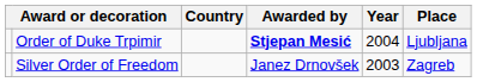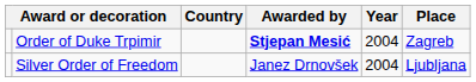 <table class="wikitable" style="text-align:left;">
 <tr>
 <th colspan=2>Award or decoration</th>
 <th>Country</th>
 <th>Awarded by</th>
 <th>Year</th>
 <th>Place</th>
 </tr>
 <tr>
 <td></td>
 <td><a href='#'>Order of Duke Trpimir</a></td>
 <td></td>
 <td><strong><a href='#'>Stjepan Mesić</a></strong></td>
 <td>2004</td>
-<td><a href='#'>Ljubljana</a></td>
+<td><a href='#'>Zagreb</a></td>
 </tr>
 <tr>
 <td></td>
 <td><a href='#'>Silver Order of Freedom</a></td>
 <td></td>
 <td><a href='#'>Janez Drnovšek</a></td>
-<td>2003</td>
-<td><a href='#'>Zagreb</a></td>
+<td>2004</td>
+<td><a href='#'>Ljubljana</a></td>
 </tr>
 </table>
